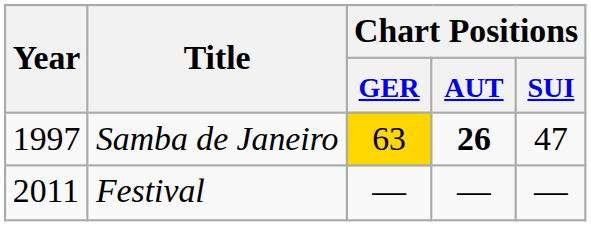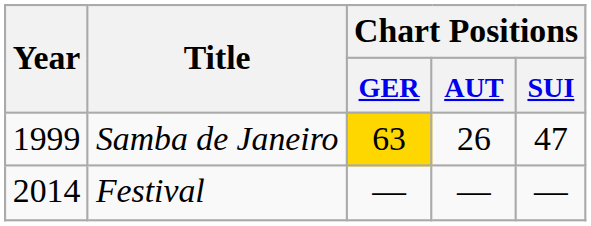 <table class="wikitable">
 <tr>
 <th rowspan="2">Year</th>
 <th rowspan="2">Title</th>
 <th colspan="4">Chart Positions</th>
 </tr>
 <tr>
 <th><small><a href='#'>GER</a></small></th>
 <th><small><a href='#'>AUT</a></small></th>
 <th><small><a href='#'>SUI</a></small></th>
 </tr>
 <tr>
-<td>1997</td>
+<td>1999</td>
 <td><em>Samba de Janeiro</em></td>
 <td align="center" style="background: gold;">63</td>
-<td align="center"><strong>26</strong></td>
+<td align="center">26</td>
 <td align="center">47</td>
 </tr>
 <tr>
-<td>2011</td>
+<td>2014</td>
 <td><em>Festival</em></td>
 <td align="center">—</td>
 <td align="center">—</td>
 <td align="center">—</td>
 </tr>
 </table>
